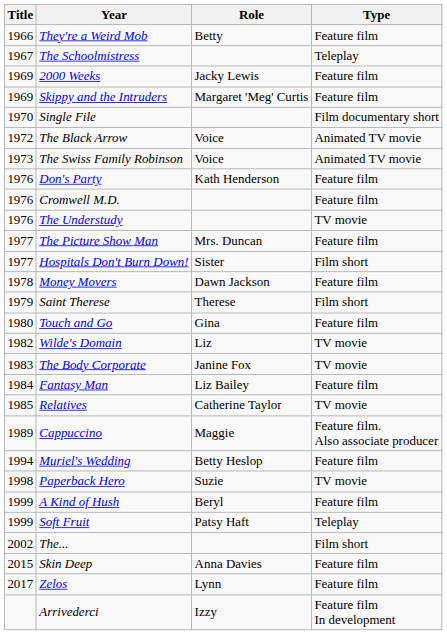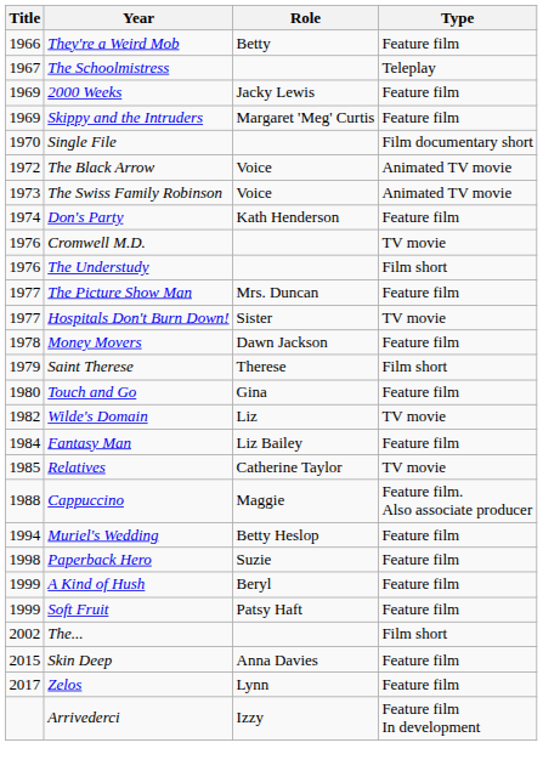 <table class="wikitable">
 <tr>
 <th>Title</th>
 <th>Year</th>
 <th>Role</th>
 <th>Type</th>
 </tr>
 <tr>
 <td>1966</td>
 <td><em><a href='#'>They're a Weird Mob</a></em></td>
 <td>Betty</td>
 <td>Feature film</td>
 </tr>
 <tr>
 <td>1967</td>
 <td><em><a href='#'>The Schoolmistress</a></em></td>
 <td></td>
 <td>Teleplay</td>
 </tr>
 <tr>
 <td>1969</td>
 <td><em><a href='#'>2000 Weeks</a></em></td>
 <td>Jacky Lewis</td>
 <td>Feature film</td>
 </tr>
 <tr>
 <td>1969</td>
 <td><em><a href='#'>Skippy and the Intruders</a></em></td>
 <td>Margaret 'Meg' Curtis</td>
 <td>Feature film</td>
 </tr>
 <tr>
 <td>1970</td>
 <td><em>Single File</em></td>
 <td></td>
 <td>Film documentary short</td>
 </tr>
 <tr>
 <td>1972</td>
 <td><em>The Black Arrow</em></td>
 <td>Voice</td>
 <td>Animated TV movie</td>
 </tr>
 <tr>
 <td>1973</td>
 <td><em>The Swiss Family Robinson</em></td>
 <td>Voice</td>
 <td>Animated TV movie</td>
 </tr>
 <tr>
-<td>1976</td>
+<td>1974</td>
 <td><em><a href='#'>Don's Party</a></em></td>
 <td>Kath Henderson</td>
 <td>Feature film</td>
 </tr>
 <tr>
 <td>1976</td>
 <td><em>Cromwell M.D.</em></td>
 <td></td>
-<td>Feature film</td>
+<td>TV movie</td>
 </tr>
 <tr>
 <td>1976</td>
 <td><em><a href='#'>The Understudy</a></em></td>
 <td></td>
-<td>TV movie</td>
+<td>Film short</td>
 </tr>
 <tr>
 <td>1977</td>
 <td><em><a href='#'>The Picture Show Man</a></em></td>
 <td>Mrs. Duncan</td>
 <td>Feature film</td>
 </tr>
 <tr>
 <td>1977</td>
 <td><em><a href='#'>Hospitals Don't Burn Down!</a></em></td>
 <td>Sister</td>
-<td>Film short</td>
+<td>TV movie</td>
 </tr>
 <tr>
 <td>1978</td>
 <td><em><a href='#'>Money Movers</a></em></td>
 <td>Dawn Jackson</td>
 <td>Feature film</td>
 </tr>
 <tr>
 <td>1979</td>
 <td><em>Saint Therese</em></td>
 <td>Therese</td>
 <td>Film short</td>
 </tr>
 <tr>
 <td>1980</td>
 <td><em><a href='#'>Touch and Go</a></em></td>
 <td>Gina</td>
 <td>Feature film</td>
 </tr>
 <tr>
 <td>1982</td>
 <td><em><a href='#'>Wilde's Domain</a></em></td>
 <td>Liz</td>
 <td>TV movie</td>
 </tr>
 <tr>
-<td>1983</td>
-<td><em><a href='#'>The Body Corporate</a></em></td>
-<td>Janine Fox</td>
-<td>TV movie</td>
-</tr>
-<tr>
 <td>1984</td>
 <td><em><a href='#'>Fantasy Man</a></em></td>
 <td>Liz Bailey</td>
 <td>Feature film</td>
 </tr>
 <tr>
 <td>1985</td>
 <td><em><a href='#'>Relatives</a></em></td>
 <td>Catherine Taylor</td>
 <td>TV movie</td>
 </tr>
 <tr>
-<td>1989</td>
+<td>1988</td>
 <td><em><a href='#'>Cappuccino</a></em></td>
 <td>Maggie</td>
 <td>Feature film.<br>Also associate producer</td>
 </tr>
 <tr>
 <td>1994</td>
 <td><em><a href='#'>Muriel's Wedding</a></em></td>
 <td>Betty Heslop</td>
 <td>Feature film</td>
 </tr>
 <tr>
 <td>1998</td>
 <td><em><a href='#'>Paperback Hero</a></em></td>
 <td>Suzie</td>
-<td>TV movie</td>
+<td>Feature film</td>
 </tr>
 <tr>
 <td>1999</td>
 <td><em><a href='#'>A Kind of Hush</a></em></td>
 <td>Beryl</td>
 <td>Feature film</td>
 </tr>
 <tr>
 <td>1999</td>
 <td><em><a href='#'>Soft Fruit</a></em></td>
 <td>Patsy Haft</td>
-<td>Teleplay</td>
+<td>Feature film</td>
 </tr>
 <tr>
 <td>2002</td>
 <td><em>The...</em></td>
 <td></td>
 <td>Film short</td>
 </tr>
 <tr>
 <td>2015</td>
 <td><em>Skin Deep</em></td>
 <td>Anna Davies</td>
 <td>Feature film</td>
 </tr>
 <tr>
 <td>2017</td>
 <td><em><a href='#'>Zelos</a></em></td>
 <td>Lynn</td>
 <td>Feature film</td>
 </tr>
 <tr>
 <td></td>
 <td><em>Arrivederci</em></td>
 <td>Izzy</td>
 <td>Feature film<br>In development</td>
 </tr>
 </table>
